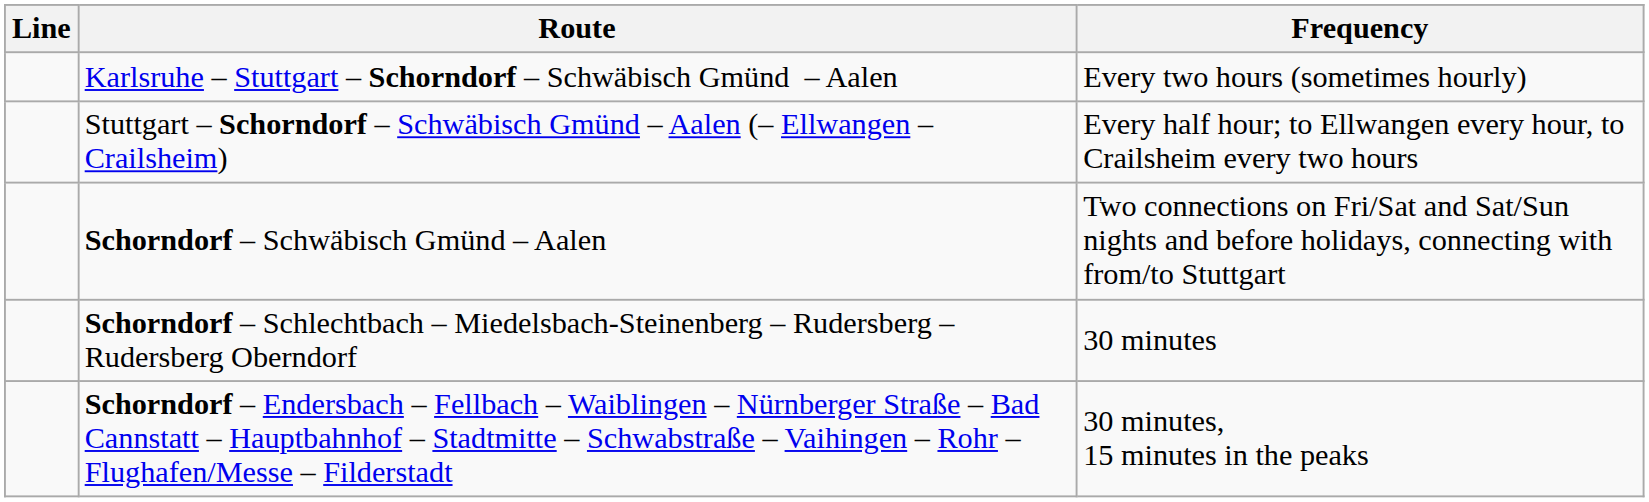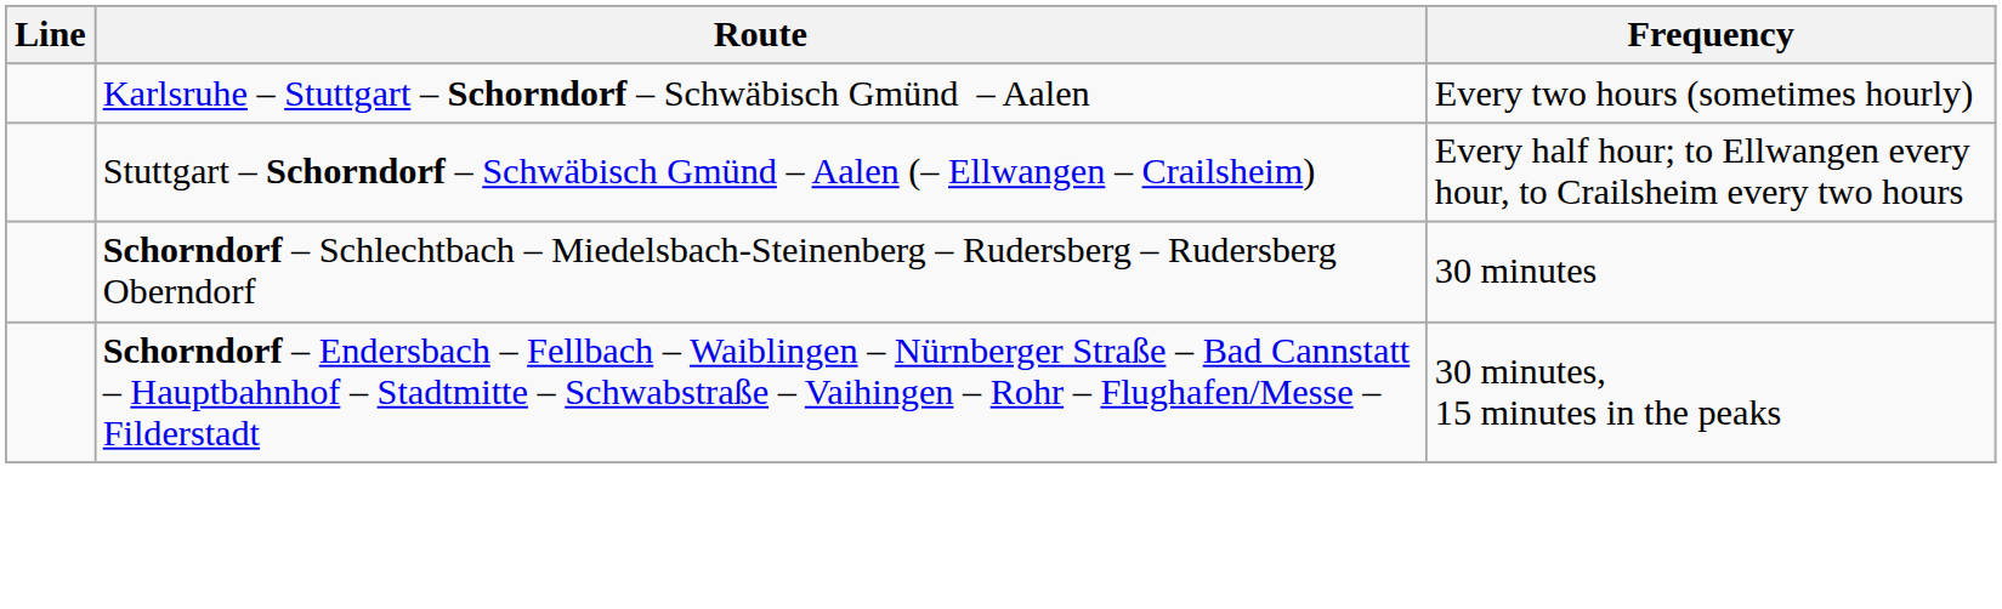 <table class="wikitable">
 <tr>
 <th>Line</th>
 <th>Route</th>
 <th>Frequency</th>
 </tr>
 <tr>
 <td></td>
 <td><a href='#'>Karlsruhe</a> – <a href='#'>Stuttgart</a> – <strong>Schorndorf</strong> – Schwäbisch Gmünd  – Aalen</td>
 <td>Every two hours (sometimes hourly)</td>
 </tr>
 <tr>
 <td align="center"></td>
 <td>Stuttgart – <strong>Schorndorf</strong> – <a href='#'>Schwäbisch Gmünd</a> – <a href='#'>Aalen</a> (– <a href='#'>Ellwangen</a> – <a href='#'>Crailsheim</a>)</td>
 <td>Every half hour; to Ellwangen every hour, to Crailsheim every two hours</td>
 </tr>
 <tr>
 <td align="center"></td>
-<td><strong>Schorndorf</strong> – Schwäbisch Gmünd – Aalen</td>
-<td>Two connections on Fri/Sat and Sat/Sun nights and before holidays, connecting with  from/to Stuttgart</td>
-</tr>
-<tr>
-<td align="center"></td>
 <td><strong>Schorndorf</strong> – Schlechtbach – Miedelsbach-Steinenberg – Rudersberg – Rudersberg Oberndorf</td>
 <td>30 minutes</td>
 </tr>
 <tr>
 <td align="center"></td>
 <td><strong>Schorndorf</strong> – <a href='#'>Endersbach</a> – <a href='#'>Fellbach</a> – <a href='#'>Waiblingen</a> – <a href='#'>Nürnberger Straße</a> – <a href='#'>Bad Cannstatt</a> – <a href='#'>Hauptbahnhof</a> – <a href='#'>Stadtmitte</a> – <a href='#'>Schwabstraße</a> – <a href='#'>Vaihingen</a> – <a href='#'>Rohr</a> – <a href='#'>Flughafen/Messe</a> – <a href='#'>Filderstadt</a></td>
 <td>30 minutes,<br> 15 minutes in the peaks</td>
 </tr>
 </table>
